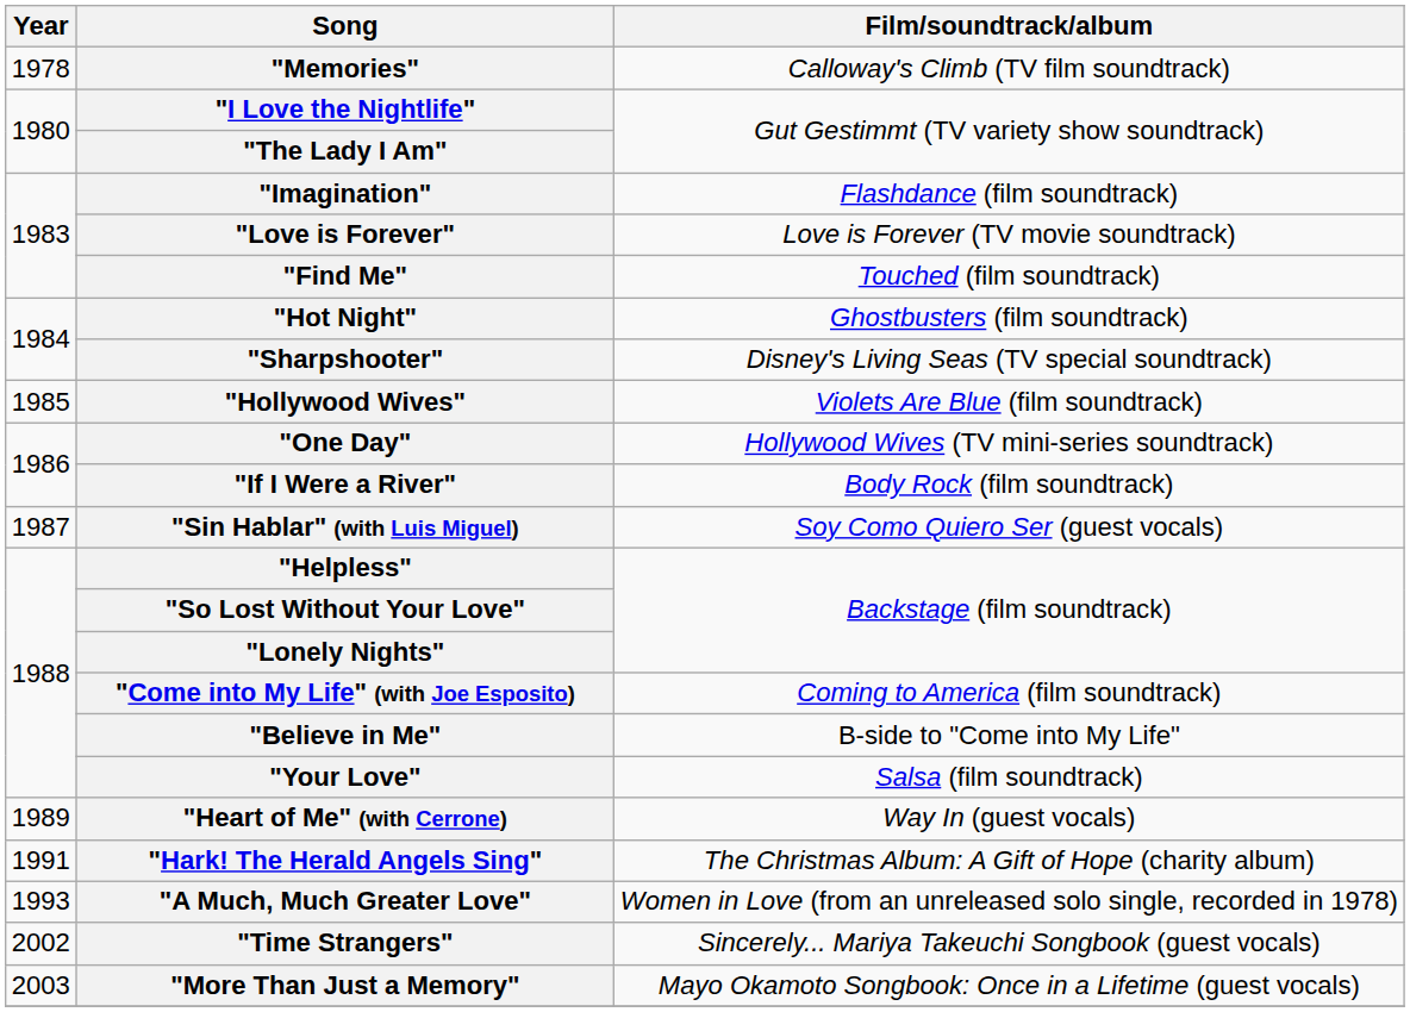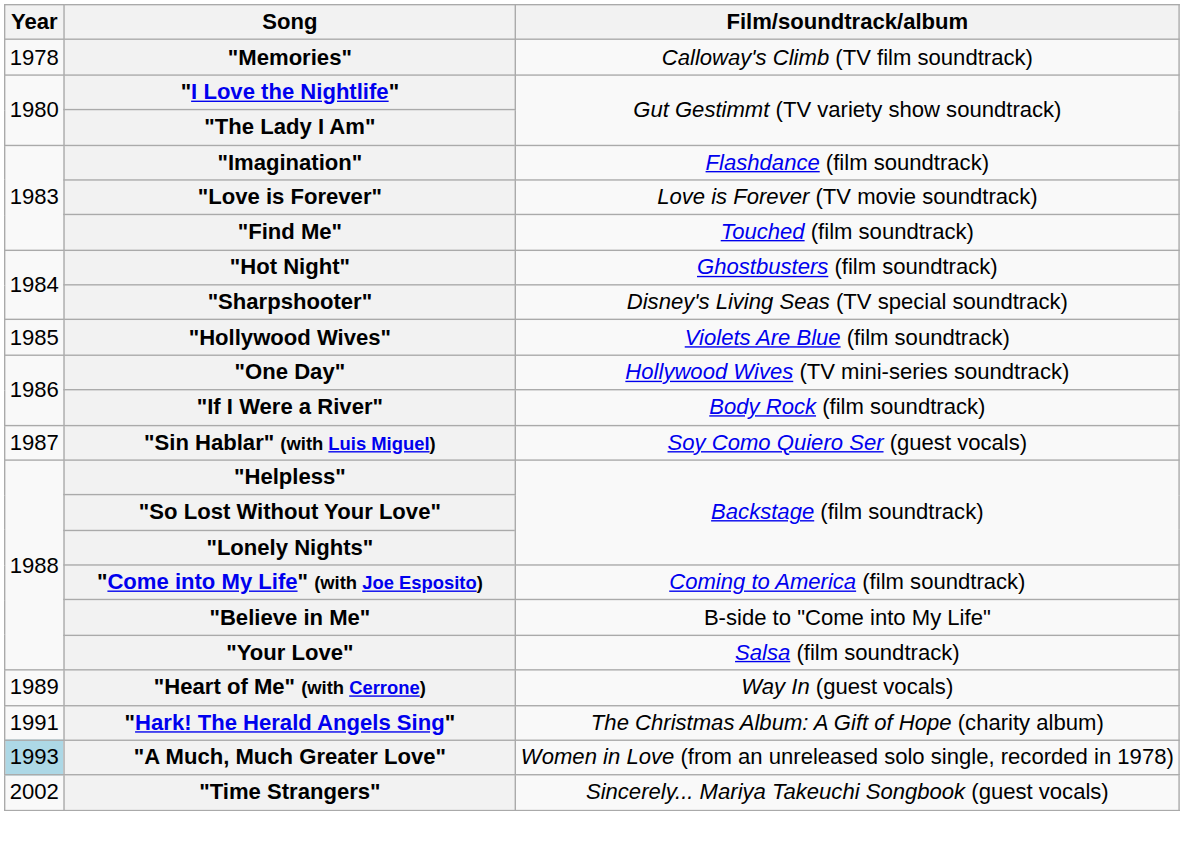 <table class="wikitable plainrowheaders" style="text-align:center;">
 <tr>
 <th>Year</th>
 <th scope="col" style="width:20em;">Song</th>
 <th>Film/soundtrack/album</th>
 </tr>
 <tr>
 <td>1978</td>
 <th scope="row">"Memories"</th>
 <td><em>Calloway's Climb</em> (TV film soundtrack)</td>
 </tr>
 <tr>
 <td rowspan="2">1980</td>
 <th scope="row">"<a href='#'>I Love the Nightlife</a>"</th>
 <td rowspan="2"><em>Gut Gestimmt</em> (TV variety show soundtrack)</td>
 </tr>
 <tr>
 <th scope="row">"The Lady I Am"</th>
 </tr>
 <tr>
 <td rowspan="3">1983</td>
 <th scope="row">"Imagination"</th>
 <td><em><a href='#'>Flashdance</a></em> (film soundtrack)</td>
 </tr>
 <tr>
 <th scope="row">"Love is Forever"</th>
 <td><em>Love is Forever</em> (TV movie soundtrack)</td>
 </tr>
 <tr>
 <th scope="row">"Find Me"</th>
 <td><em><a href='#'>Touched</a></em> (film soundtrack)</td>
 </tr>
 <tr>
 <td rowspan="2">1984</td>
 <th scope="row">"Hot Night"</th>
 <td><em><a href='#'>Ghostbusters</a></em> (film soundtrack)</td>
 </tr>
 <tr>
 <th scope="row">"Sharpshooter"</th>
 <td><em>Disney's Living Seas</em> (TV special soundtrack)</td>
 </tr>
 <tr>
 <td>1985</td>
 <th scope="row">"Hollywood Wives"</th>
 <td><em><a href='#'>Violets Are Blue</a></em> (film soundtrack)</td>
 </tr>
 <tr>
 <td rowspan="2">1986</td>
 <th scope="row">"One Day"</th>
 <td><em><a href='#'>Hollywood Wives</a></em> (TV mini-series soundtrack)</td>
 </tr>
 <tr>
 <th scope="row">"If I Were a River"</th>
 <td><em><a href='#'>Body Rock</a></em> (film soundtrack)</td>
 </tr>
 <tr>
 <td>1987</td>
 <th scope="row">"Sin Hablar" <small>(with <a href='#'>Luis Miguel</a>)</small></th>
 <td><em><a href='#'>Soy Como Quiero Ser</a></em> (guest vocals)</td>
 </tr>
 <tr>
 <td rowspan="6">1988</td>
 <th scope="row">"Helpless"</th>
 <td rowspan="3"><em><a href='#'>Backstage</a></em> (film soundtrack)</td>
 </tr>
 <tr>
 <th scope="row">"So Lost Without Your Love"</th>
 </tr>
 <tr>
 <th scope="row">"Lonely Nights"</th>
 </tr>
 <tr>
 <th scope="row">"<a href='#'>Come into My Life</a>" <small>(with <a href='#'>Joe Esposito</a>)</small></th>
 <td><em><a href='#'>Coming to America</a></em> (film soundtrack)</td>
 </tr>
 <tr>
 <th scope="row">"Believe in Me"</th>
 <td>B-side to "Come into My Life"</td>
 </tr>
 <tr>
 <th scope="row">"Your Love"</th>
 <td><em><a href='#'>Salsa</a></em> (film soundtrack)</td>
 </tr>
 <tr>
 <td>1989</td>
 <th scope="row">"Heart of Me" <small>(with <a href='#'>Cerrone</a>)</small></th>
 <td><em>Way In</em> (guest vocals)</td>
 </tr>
 <tr>
 <td>1991</td>
 <th scope="row">"<a href='#'>Hark! The Herald Angels Sing</a>"</th>
 <td><em>The Christmas Album: A Gift of Hope</em> (charity album)</td>
 </tr>
 <tr>
-<td>1993</td>
+<td style="background: lightblue;">1993</td>
 <th scope="row">"A Much, Much Greater Love"</th>
 <td><em>Women in Love</em> (from an unreleased solo single, recorded in 1978)</td>
 </tr>
 <tr>
 <td>2002</td>
 <th scope="row">"Time Strangers"</th>
 <td><em>Sincerely... Mariya Takeuchi Songbook</em> (guest vocals)</td>
 </tr>
 <tr>
-<td>2003</td>
-<th scope="row">"More Than Just a Memory"</th>
-<td><em>Mayo Okamoto Songbook: Once in a Lifetime</em> (guest vocals)</td>
-</tr>
-<tr>
 </tr>
 </table>
